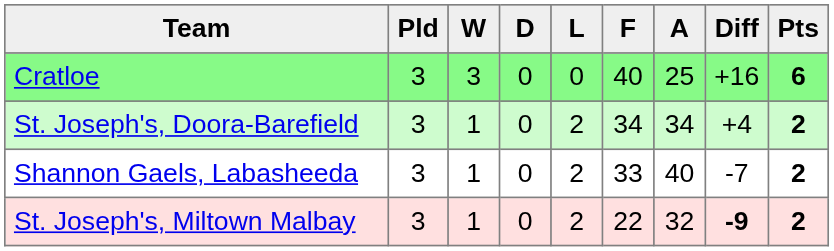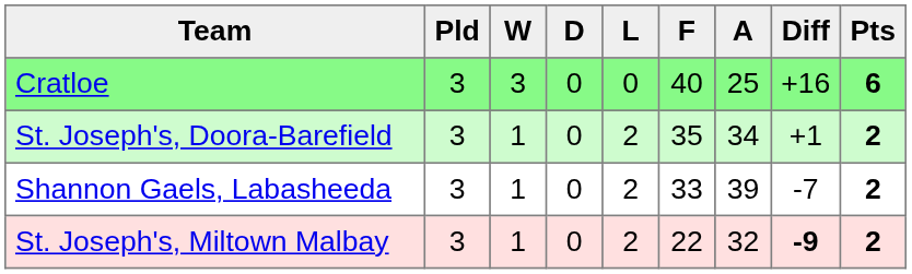 <table style=border-collapse:collapse border=1 cellspacing=0 cellpadding=5>
 <tr align=center bgcolor=#efefef>
 <th width=220>Team</th>
 <th width=20>Pld</th>
 <th width=20>W</th>
 <th width=20>D</th>
 <th width=20>L</th>
 <th width=20>F</th>
 <th width=20>A</th>
 <th width=20>Diff</th>
 <th width=20>Pts</th>
 </tr>
 <tr align=center style="background:#87FA87;">
 <td style="text-align:left;"> <a href='#'>Cratloe</a></td>
 <td>3</td>
 <td>3</td>
 <td>0</td>
 <td>0</td>
 <td>40</td>
 <td>25</td>
 <td>+16</td>
 <td><strong>6</strong></td>
 </tr>
 <tr align=center style="background:#CEFCCE;">
 <td style="text-align:left;"> <a href='#'>St. Joseph's, Doora-Barefield</a></td>
 <td>3</td>
 <td>1</td>
 <td>0</td>
 <td>2</td>
+<td>35</td>
 <td>34</td>
-<td>34</td>
-<td>+4</td>
+<td>+1</td>
 <td><strong>2</strong></td>
 </tr>
 <tr align=center style="background:#FFFFFF;">
 <td style="text-align:left;"> <a href='#'>Shannon Gaels, Labasheeda</a></td>
 <td>3</td>
 <td>1</td>
 <td>0</td>
 <td>2</td>
 <td>33</td>
-<td>40</td>
+<td>39</td>
 <td>-7</td>
 <td><strong>2</strong></td>
 </tr>
 <tr align=center style="background:#FFE0E0;">
 <td style="text-align:left;"> <a href='#'>St. Joseph's, Miltown Malbay</a></td>
 <td>3</td>
 <td>1</td>
 <td>0</td>
 <td>2</td>
 <td>22</td>
 <td>32</td>
 <td><strong>-9</strong></td>
 <td><strong>2</strong></td>
 </tr>
 </table>
